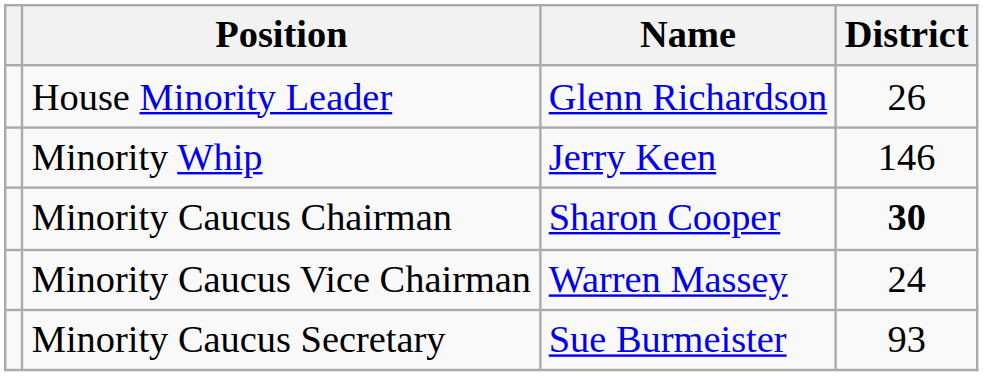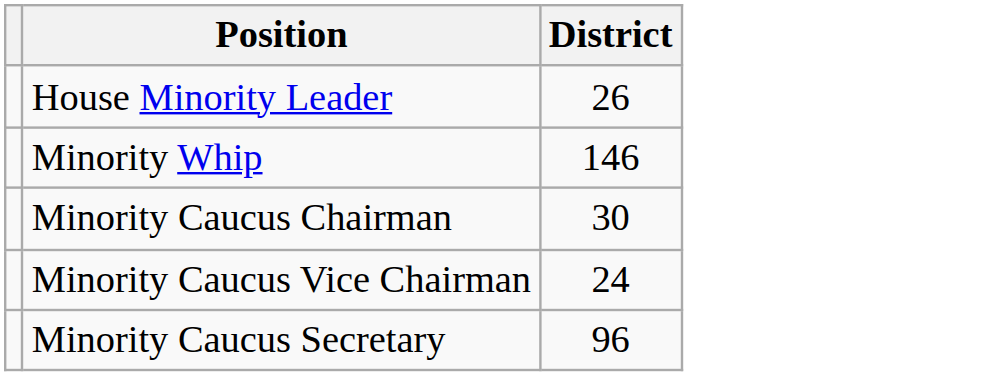 <table class="wikitable">
 <tr>
 <th></th>
 <th>Position</th>
-<th>Name</th>
 <th>District</th>
 </tr>
 <tr>
 <td></td>
 <td>House <a href='#'>Minority Leader</a></td>
-<td><a href='#'>Glenn Richardson</a></td>
 <td align=center>26</td>
 </tr>
 <tr>
 <td></td>
 <td>Minority <a href='#'>Whip</a></td>
-<td><a href='#'>Jerry Keen</a></td>
 <td align=center>146</td>
 </tr>
 <tr>
 <td></td>
 <td>Minority Caucus Chairman</td>
-<td><a href='#'>Sharon Cooper</a></td>
-<td align=center><strong>30</strong></td>
+<td align=center>30</td>
 </tr>
 <tr>
 <td></td>
 <td>Minority Caucus Vice Chairman</td>
-<td><a href='#'>Warren Massey</a></td>
 <td align=center>24</td>
 </tr>
 <tr>
 <td></td>
 <td>Minority Caucus Secretary</td>
-<td><a href='#'>Sue Burmeister</a></td>
-<td align=center>93</td>
+<td align=center>96</td>
 </tr>
 </table>
